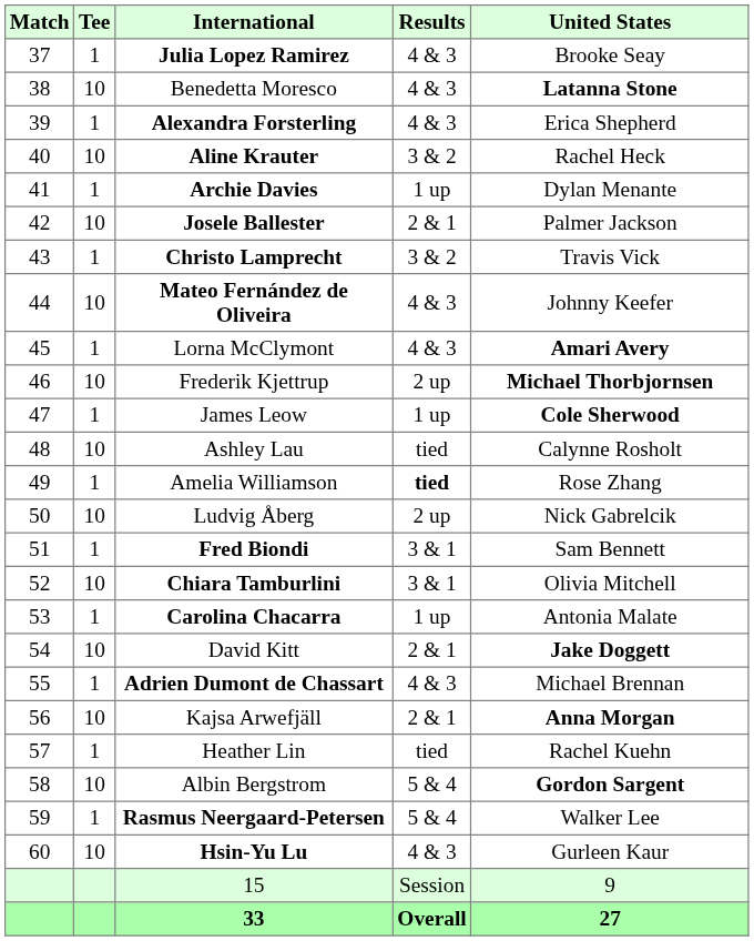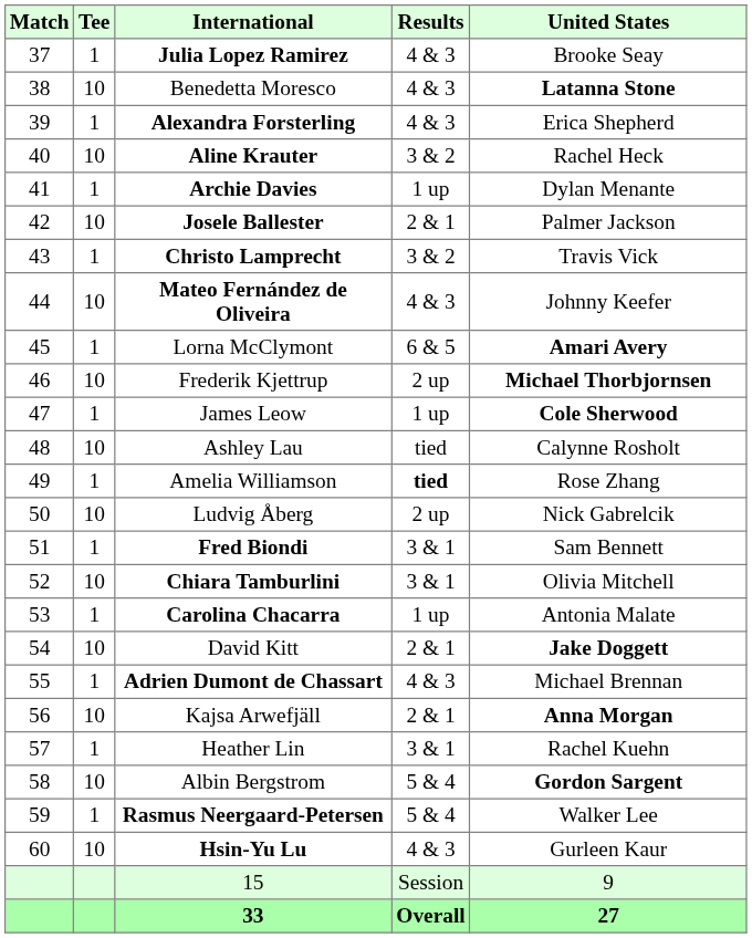 <table border="1" cellpadding="3" style="border-collapse:collapse; text-align:center;">
 <tr style="background:#ddffdd;">
 <th>Match</th>
 <th>Tee</th>
 <th width="200">International</th>
 <th>Results</th>
 <th width="200">United States</th>
 </tr>
 <tr>
 <td>37</td>
 <td>1</td>
 <td><strong>Julia Lopez Ramirez</strong></td>
 <td>4 & 3</td>
 <td>Brooke Seay</td>
 </tr>
 <tr>
 <td>38</td>
 <td>10</td>
 <td>Benedetta Moresco</td>
 <td>4 & 3</td>
 <td><strong>Latanna Stone</strong></td>
 </tr>
 <tr>
 <td>39</td>
 <td>1</td>
 <td><strong>Alexandra Forsterling</strong></td>
 <td>4 & 3</td>
 <td>Erica Shepherd</td>
 </tr>
 <tr>
 <td>40</td>
 <td>10</td>
 <td><strong>Aline Krauter</strong></td>
 <td>3 & 2</td>
 <td>Rachel Heck</td>
 </tr>
 <tr>
 <td>41</td>
 <td>1</td>
 <td><strong>Archie Davies</strong></td>
 <td>1 up</td>
 <td>Dylan Menante</td>
 </tr>
 <tr>
 <td>42</td>
 <td>10</td>
 <td><strong>Josele Ballester</strong></td>
 <td>2 & 1</td>
 <td>Palmer Jackson</td>
 </tr>
 <tr>
 <td>43</td>
 <td>1</td>
 <td><strong>Christo Lamprecht</strong></td>
 <td>3 & 2</td>
 <td>Travis Vick</td>
 </tr>
 <tr>
 <td>44</td>
 <td>10</td>
 <td><strong>Mateo Fernández de Oliveira</strong></td>
 <td>4 & 3</td>
 <td>Johnny Keefer</td>
 </tr>
 <tr>
 <td>45</td>
 <td>1</td>
 <td>Lorna McClymont</td>
-<td>4 & 3</td>
+<td>6 & 5</td>
 <td><strong>Amari Avery</strong></td>
 </tr>
 <tr>
 <td>46</td>
 <td>10</td>
 <td>Frederik Kjettrup</td>
 <td>2 up</td>
 <td><strong>Michael Thorbjornsen</strong></td>
 </tr>
 <tr>
 <td>47</td>
 <td>1</td>
 <td>James Leow</td>
 <td>1 up</td>
 <td><strong>Cole Sherwood</strong></td>
 </tr>
 <tr>
 <td>48</td>
 <td>10</td>
 <td>Ashley Lau</td>
 <td>tied</td>
 <td>Calynne Rosholt</td>
 </tr>
 <tr>
 <td>49</td>
 <td>1</td>
 <td>Amelia Williamson</td>
 <td><strong>tied</strong></td>
 <td>Rose Zhang</td>
 </tr>
 <tr>
 <td>50</td>
 <td>10</td>
 <td>Ludvig Åberg</td>
 <td>2 up</td>
 <td>Nick Gabrelcik</td>
 </tr>
 <tr>
 <td>51</td>
 <td>1</td>
 <td><strong>Fred Biondi</strong></td>
 <td>3 & 1</td>
 <td>Sam Bennett</td>
 </tr>
 <tr>
 <td>52</td>
 <td>10</td>
 <td><strong>Chiara Tamburlini</strong></td>
 <td>3 & 1</td>
 <td>Olivia Mitchell</td>
 </tr>
 <tr>
 <td>53</td>
 <td>1</td>
 <td><strong>Carolina Chacarra</strong></td>
 <td>1 up</td>
 <td>Antonia Malate</td>
 </tr>
 <tr>
 <td>54</td>
 <td>10</td>
 <td>David Kitt</td>
 <td>2 & 1</td>
 <td><strong>Jake Doggett</strong></td>
 </tr>
 <tr>
 <td>55</td>
 <td>1</td>
 <td><strong>Adrien Dumont de Chassart</strong></td>
 <td>4 & 3</td>
 <td>Michael Brennan</td>
 </tr>
 <tr>
 <td>56</td>
 <td>10</td>
 <td>Kajsa Arwefjäll</td>
 <td>2 & 1</td>
 <td><strong>Anna Morgan</strong></td>
 </tr>
 <tr>
 <td>57</td>
 <td>1</td>
 <td>Heather Lin</td>
-<td>tied</td>
+<td>3 & 1</td>
 <td>Rachel Kuehn</td>
 </tr>
 <tr>
 <td>58</td>
 <td>10</td>
 <td>Albin Bergstrom</td>
 <td>5 & 4</td>
 <td><strong>Gordon Sargent</strong></td>
 </tr>
 <tr>
 <td>59</td>
 <td>1</td>
 <td><strong>Rasmus Neergaard-Petersen</strong></td>
 <td>5 & 4</td>
 <td>Walker Lee</td>
 </tr>
 <tr>
 <td>60</td>
 <td>10</td>
 <td><strong>Hsin-Yu Lu</strong></td>
 <td>4 & 3</td>
 <td>Gurleen Kaur</td>
 </tr>
 <tr style="background:#ddffdd;">
 <td></td>
 <td></td>
 <td>15</td>
 <td>Session</td>
 <td>9</td>
 </tr>
 <tr style="background:#aaffaa;">
 <th></th>
 <th></th>
 <th>33</th>
 <th>Overall</th>
 <th>27</th>
 </tr>
 </table>
